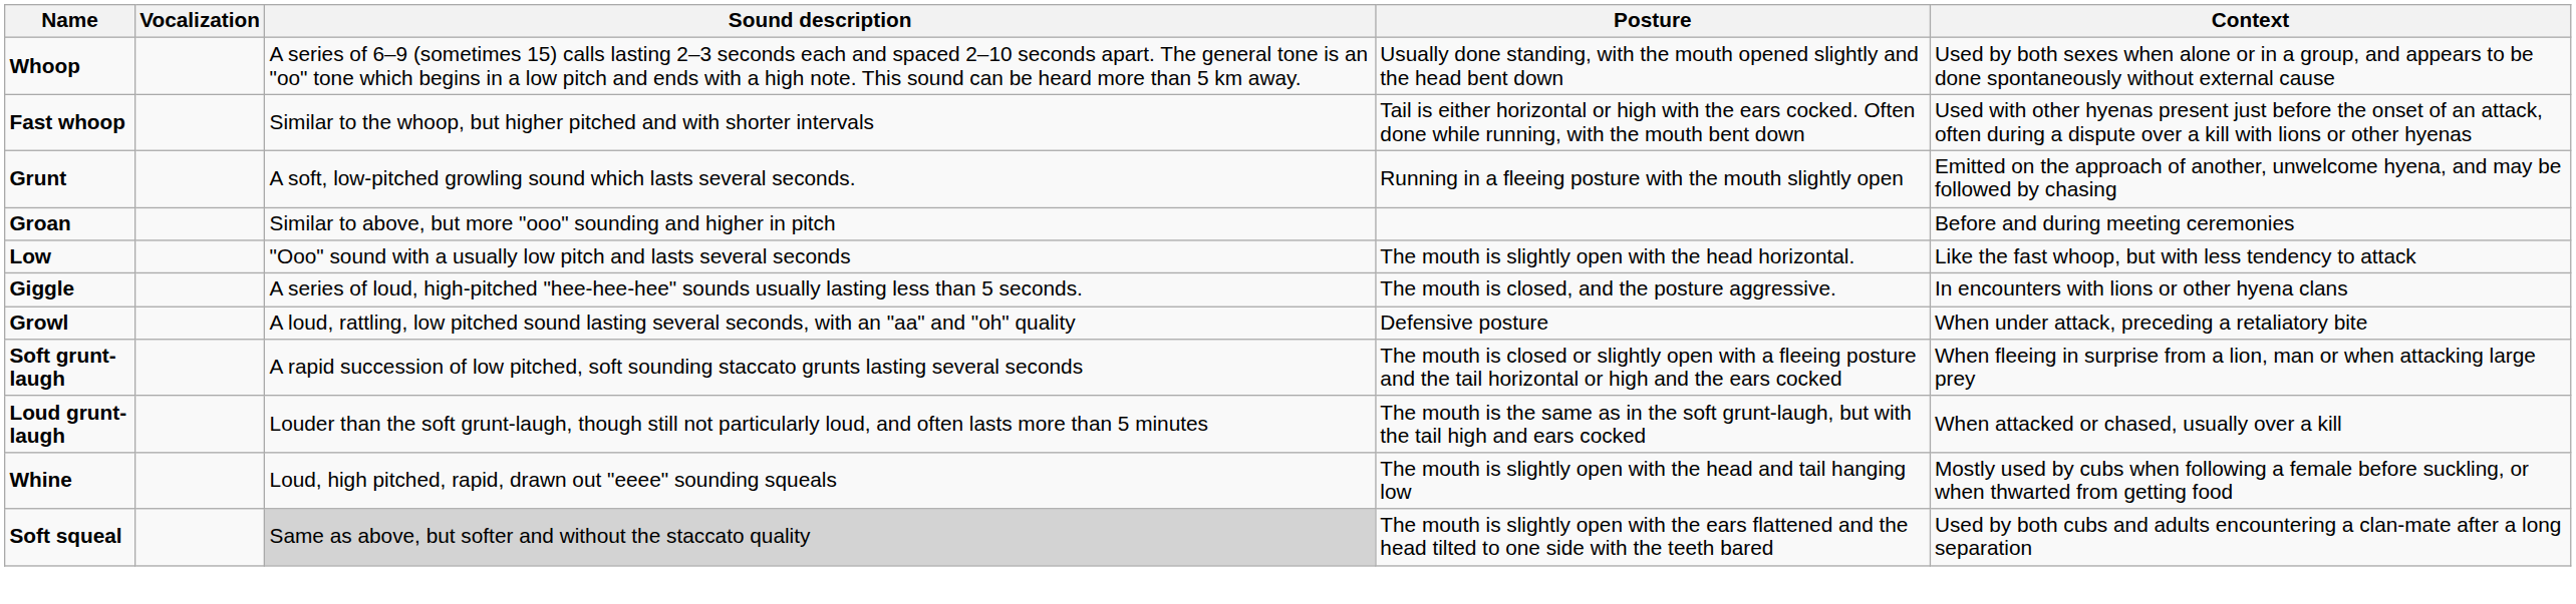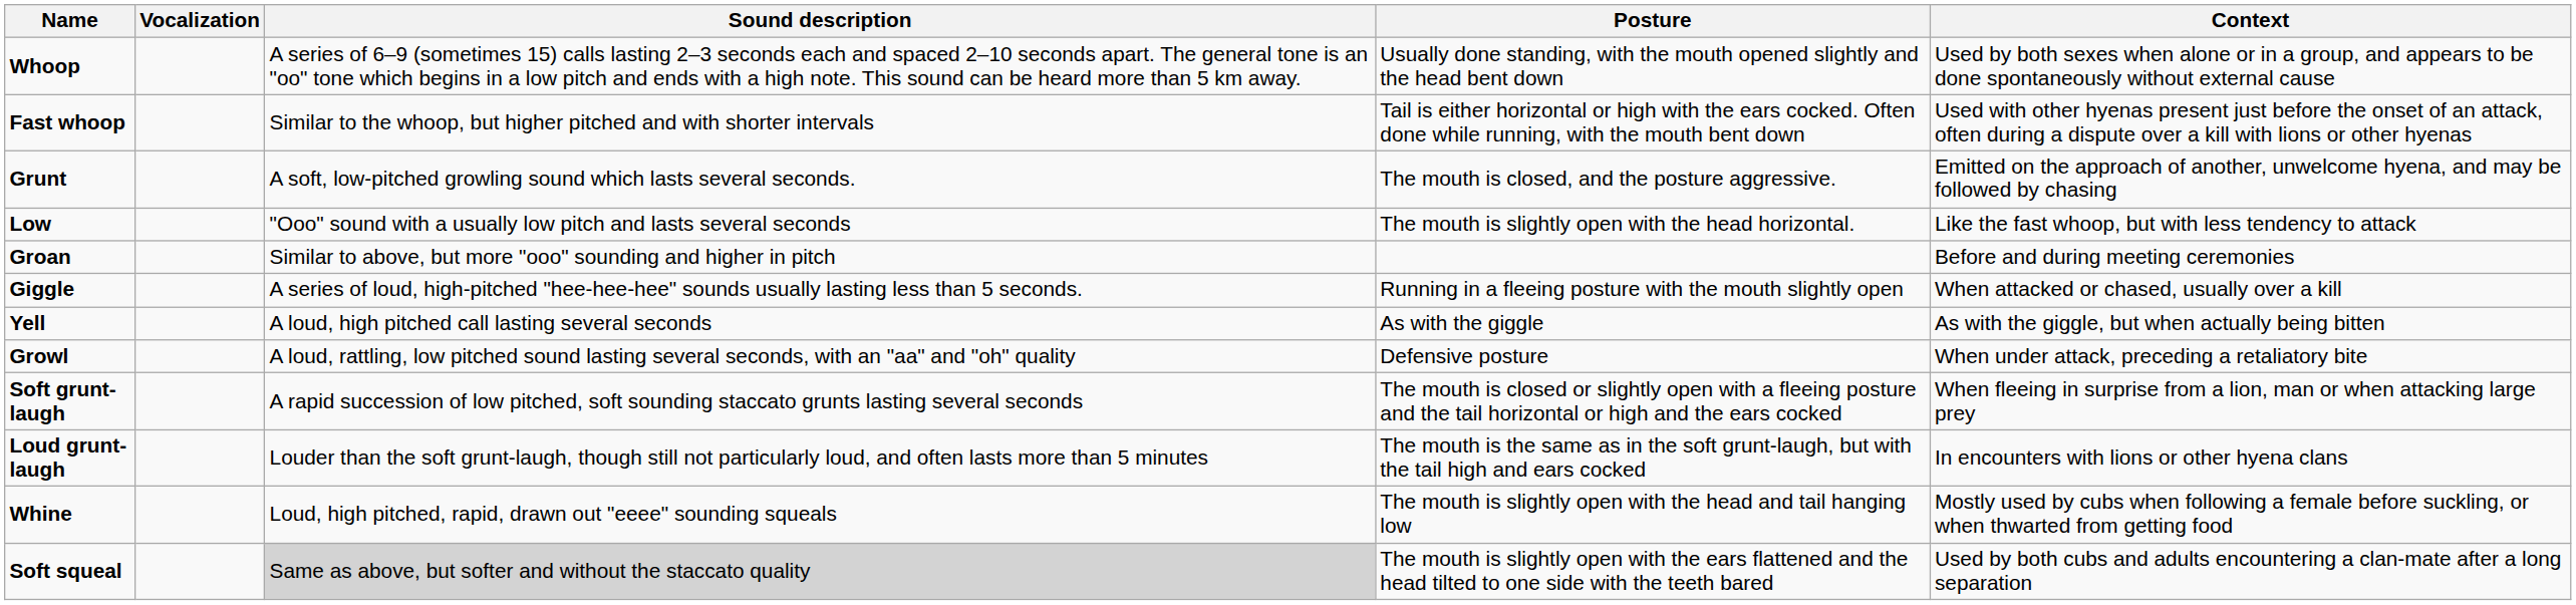 <table class="wikitable">
 <tr>
 <th>Name</th>
 <th>Vocalization</th>
 <th>Sound description</th>
 <th>Posture</th>
 <th>Context</th>
 </tr>
 <tr>
 <td><strong>Whoop</strong></td>
 <td></td>
 <td>A series of 6–9 (sometimes 15) calls lasting 2–3 seconds each and spaced 2–10 seconds apart. The general tone is an "oo" tone which begins in a low pitch and ends with a high note. This sound can be heard more than 5 km away.</td>
 <td>Usually done standing, with the mouth opened slightly and the head bent down</td>
 <td>Used by both sexes when alone or in a group, and appears to be done spontaneously without external cause</td>
 </tr>
 <tr>
 <td><strong>Fast whoop</strong></td>
 <td></td>
 <td>Similar to the whoop, but higher pitched and with shorter intervals</td>
 <td>Tail is either horizontal or high with the ears cocked. Often done while running, with the mouth bent down</td>
 <td>Used with other hyenas present just before the onset of an attack, often during a dispute over a kill with lions or other hyenas</td>
 </tr>
 <tr>
 <td><strong>Grunt</strong></td>
 <td></td>
 <td>A soft, low-pitched growling sound which lasts several seconds.</td>
-<td>Running in a fleeing posture with the mouth slightly open</td>
+<td>The mouth is closed, and the posture aggressive.</td>
 <td>Emitted on the approach of another, unwelcome hyena, and may be followed by chasing</td>
+</tr>
+<tr>
+<td><strong>Low</strong></td>
+<td></td>
+<td>"Ooo" sound with a usually low pitch and lasts several seconds</td>
+<td>The mouth is slightly open with the head horizontal.</td>
+<td>Like the fast whoop, but with less tendency to attack</td>
 </tr>
 <tr>
 <td><strong>Groan</strong></td>
 <td></td>
 <td>Similar to above, but more "ooo" sounding and higher in pitch</td>
 <td></td>
 <td>Before and during meeting ceremonies</td>
 </tr>
 <tr>
-<td><strong>Low</strong></td>
-<td></td>
-<td>"Ooo" sound with a usually low pitch and lasts several seconds</td>
-<td>The mouth is slightly open with the head horizontal.</td>
-<td>Like the fast whoop, but with less tendency to attack</td>
-</tr>
-<tr>
 <td><strong>Giggle</strong></td>
 <td></td>
 <td>A series of loud, high-pitched "hee-hee-hee" sounds usually lasting less than 5 seconds.</td>
-<td>The mouth is closed, and the posture aggressive.</td>
-<td>In encounters with lions or other hyena clans</td>
+<td>Running in a fleeing posture with the mouth slightly open</td>
+<td>When attacked or chased, usually over a kill</td>
+</tr>
+<tr>
+<td><strong>Yell</strong></td>
+<td></td>
+<td>A loud, high pitched call lasting several seconds</td>
+<td>As with the giggle</td>
+<td>As with the giggle, but when actually being bitten</td>
 </tr>
 <tr>
 <td><strong>Growl</strong></td>
 <td></td>
 <td>A loud, rattling, low pitched sound lasting several seconds, with an "aa" and "oh" quality</td>
 <td>Defensive posture</td>
 <td>When under attack, preceding a retaliatory bite</td>
 </tr>
 <tr>
 <td><strong>Soft grunt-laugh</strong></td>
 <td></td>
 <td>A rapid succession of low pitched, soft sounding staccato grunts lasting several seconds</td>
 <td>The mouth is closed or slightly open with a fleeing posture and the tail horizontal or high and the ears cocked</td>
 <td>When fleeing in surprise from a lion, man or when attacking large prey</td>
 </tr>
 <tr>
 <td><strong>Loud grunt-laugh</strong></td>
 <td></td>
 <td>Louder than the soft grunt-laugh, though still not particularly loud, and often lasts more than 5 minutes</td>
 <td>The mouth is the same as in the soft grunt-laugh, but with the tail high and ears cocked</td>
-<td>When attacked or chased, usually over a kill</td>
+<td>In encounters with lions or other hyena clans</td>
 </tr>
 <tr>
 <td><strong>Whine</strong></td>
 <td></td>
 <td>Loud, high pitched, rapid, drawn out "eeee" sounding squeals</td>
 <td>The mouth is slightly open with the head and tail hanging low</td>
 <td>Mostly used by cubs when following a female before suckling, or when thwarted from getting food</td>
 </tr>
 <tr>
 <td><strong>Soft squeal</strong></td>
 <td></td>
 <td style="background: lightgrey;">Same as above, but softer and without the staccato quality</td>
 <td>The mouth is slightly open with the ears flattened and the head tilted to one side with the teeth bared</td>
 <td>Used by both cubs and adults encountering a clan-mate after a long separation</td>
 </tr>
 </table>
